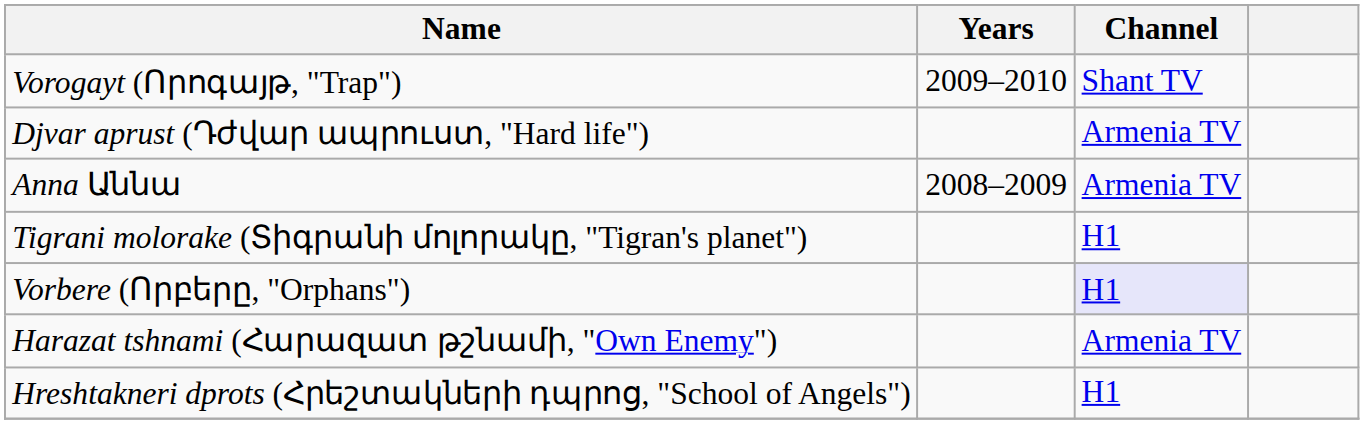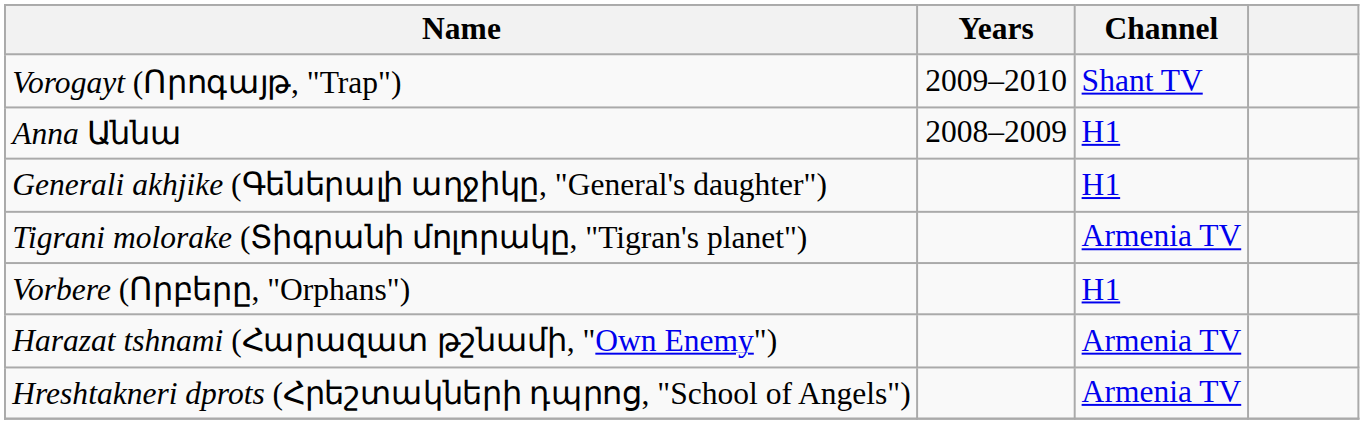 <table class="wikitable sortable">
 <tr>
 <th>Name</th>
 <th>Years</th>
 <th>Channel</th>
 <th class="unsortable" style="width:3em"></th>
 </tr>
 <tr>
 <td><em>Vorogayt</em> (Որոգայթ, "Trap")</td>
 <td>2009–2010</td>
 <td><a href='#'>Shant TV</a></td>
 <td></td>
 </tr>
 <tr>
-<td><em>Djvar aprust</em> (Դժվար ապրուստ, "Hard life")</td>
+<td><em>Anna</em> Աննա</td>
+<td>2008–2009</td>
+<td><a href='#'>H1</a></td>
+<td></td>
+</tr>
+<tr>
+<td><em>Generali akhjike</em> (Գեներալի աղջիկը, "General's daughter")</td>
+<td></td>
+<td><a href='#'>H1</a></td>
+<td></td>
+</tr>
+<tr>
+<td><em>Tigrani molorake</em> (Տիգրանի մոլորակը, "Tigran's planet")</td>
 <td></td>
 <td><a href='#'>Armenia TV</a></td>
 <td></td>
 </tr>
 <tr>
-<td><em>Anna</em> Աննա</td>
-<td>2008–2009</td>
-<td><a href='#'>Armenia TV</a></td>
-<td></td>
-</tr>
-<tr>
-<td><em>Tigrani molorake</em> (Տիգրանի մոլորակը, "Tigran's planet")</td>
+<td><em>Vorbere</em> (Որբերը, "Orphans")</td>
 <td></td>
 <td><a href='#'>H1</a></td>
-<td></td>
-</tr>
-<tr>
-<td><em>Vorbere</em> (Որբերը, "Orphans")</td>
-<td></td>
-<td style="background: lavender;"><a href='#'>H1</a></td>
 <td></td>
 </tr>
 <tr>
 <td><em>Harazat tshnami</em> (Հարազատ թշնամի, "<a href='#'>Own Enemy</a>")</td>
 <td></td>
 <td><a href='#'>Armenia TV</a></td>
 <td></td>
 </tr>
 <tr>
 <td><em>Hreshtakneri dprots</em> (Հրեշտակների դպրոց, "School of Angels")</td>
 <td></td>
-<td><a href='#'>H1</a></td>
+<td><a href='#'>Armenia TV</a></td>
 <td></td>
 </tr>
 <tr>
 </tr>
 </table>
